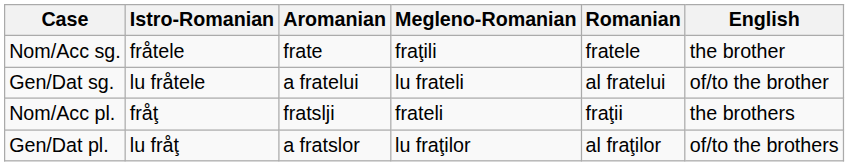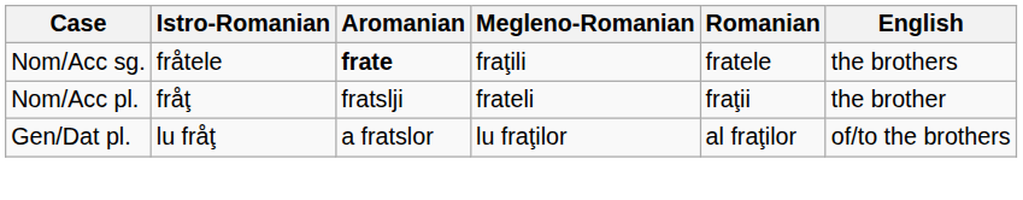 <table class="wikitable">
 <tr>
 <th>Case</th>
 <th>Istro-Romanian</th>
 <th>Aromanian</th>
 <th>Megleno-Romanian</th>
 <th>Romanian</th>
 <th>English</th>
 </tr>
 <tr>
 <td>Nom/Acc sg.</td>
 <td>fråtele</td>
-<td>frate</td>
+<td><strong>frate</strong></td>
 <td>fraţili</td>
 <td>fratele</td>
-<td>the brother</td>
-</tr>
-<tr>
-<td>Gen/Dat sg.</td>
-<td>lu fråtele</td>
-<td>a fratelui</td>
-<td>lu frateli</td>
-<td>al fratelui</td>
-<td>of/to the brother</td>
+<td>the brothers</td>
 </tr>
 <tr>
 <td>Nom/Acc pl.</td>
 <td>fråţ</td>
 <td>fratslji</td>
 <td>frateli</td>
 <td>fraţii</td>
-<td>the brothers</td>
+<td>the brother</td>
 </tr>
 <tr>
 <td>Gen/Dat pl.</td>
 <td>lu fråţ</td>
 <td>a fratslor</td>
 <td>lu fraţilor</td>
 <td>al fraţilor</td>
 <td>of/to the brothers</td>
 </tr>
 </table>
